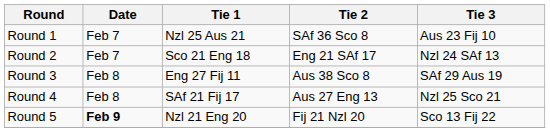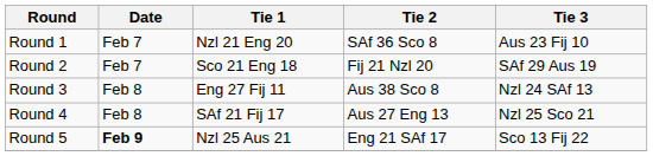 <table class="wikitable" style="font-size: 100%">
 <tr>
 <th width=90>Round</th>
 <th width=90>Date</th>
 <th width=150>Tie 1</th>
 <th width=150>Tie 2</th>
 <th width=150>Tie 3</th>
 </tr>
 <tr>
 <td>Round 1</td>
 <td>Feb 7</td>
-<td>Nzl 25 Aus 21</td>
+<td>Nzl 21 Eng 20</td>
 <td>SAf 36 Sco 8</td>
 <td>Aus 23 Fij 10</td>
 </tr>
 <tr>
 <td>Round 2</td>
 <td>Feb 7</td>
 <td>Sco 21 Eng 18</td>
-<td>Eng 21 SAf 17</td>
-<td>Nzl 24 SAf 13</td>
+<td>Fij 21 Nzl 20</td>
+<td>SAf 29 Aus 19</td>
 </tr>
 <tr>
 <td>Round 3</td>
 <td>Feb 8</td>
 <td>Eng 27 Fij 11</td>
 <td>Aus 38 Sco 8</td>
-<td>SAf 29 Aus 19</td>
+<td>Nzl 24 SAf 13</td>
 </tr>
 <tr>
 <td>Round 4</td>
 <td>Feb 8</td>
 <td>SAf 21 Fij 17</td>
 <td>Aus 27 Eng 13</td>
 <td>Nzl 25 Sco 21</td>
 </tr>
 <tr>
 <td>Round 5</td>
 <td><strong>Feb 9</strong></td>
-<td>Nzl 21 Eng 20</td>
-<td>Fij 21 Nzl 20</td>
+<td>Nzl 25 Aus 21</td>
+<td>Eng 21 SAf 17</td>
 <td>Sco 13 Fij 22</td>
 </tr>
 <tr>
 </tr>
 </table>
